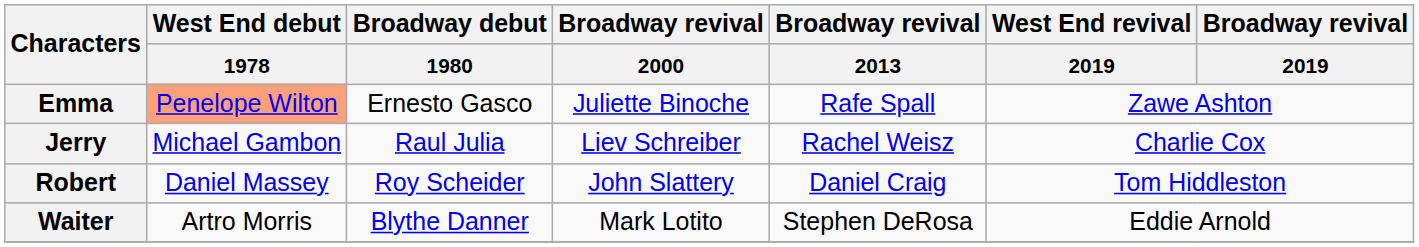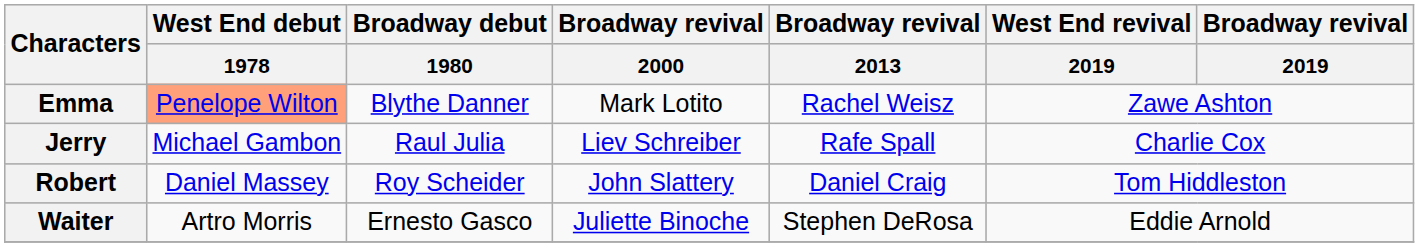 <table class="wikitable" style="width:1000;">
 <tr>
 <th rowspan="2">Characters</th>
 <th>West End debut</th>
 <th>Broadway debut</th>
 <th>Broadway revival</th>
 <th>Broadway revival</th>
 <th>West End revival</th>
 <th>Broadway revival</th>
 </tr>
 <tr>
 <th><small>1978</small></th>
 <th><small>1980</small></th>
 <th><small>2000</small></th>
 <th><small>2013</small></th>
 <th><small>2019</small></th>
 <th><small>2019</small></th>
 </tr>
 <tr>
 <th>Emma</th>
 <td colspan="1" align="center" style="background: lightsalmon;"><a href='#'>Penelope Wilton</a></td>
-<td colspan="1" align="center">Ernesto Gasco</td>
-<td colspan="1" align="center"><a href='#'>Juliette Binoche</a></td>
-<td colapan="1" align="center"><a href='#'>Rafe Spall</a></td>
+<td colspan="1" align="center"><a href='#'>Blythe Danner</a></td>
+<td colspan="1" align="center">Mark Lotito</td>
+<td colapan="1" align="center"><a href='#'>Rachel Weisz</a></td>
 <td colspan="2" align="center"><a href='#'>Zawe Ashton</a></td>
 </tr>
 <tr>
 <th>Jerry</th>
 <td colspan="1" align="center"><a href='#'>Michael Gambon</a></td>
 <td colspan="1" align="center"><a href='#'>Raul Julia</a></td>
 <td colspan="1" align="center"><a href='#'>Liev Schreiber</a></td>
-<td colapan="1" align="center"><a href='#'>Rachel Weisz</a></td>
+<td colapan="1" align="center"><a href='#'>Rafe Spall</a></td>
 <td colspan="2" align="center"><a href='#'>Charlie Cox</a></td>
 </tr>
 <tr>
 <th>Robert</th>
 <td colspan="1" align="center"><a href='#'>Daniel Massey</a></td>
 <td colspan="1" align="center"><a href='#'>Roy Scheider</a></td>
 <td colspan="1" align="center"><a href='#'>John Slattery</a></td>
 <td colapan="1" align="center"><a href='#'>Daniel Craig</a></td>
 <td colspan="2" align="center"><a href='#'>Tom Hiddleston</a></td>
 </tr>
 <tr>
 <th>Waiter</th>
 <td colspan="1" align="center">Artro Morris</td>
-<td colspan="1" align="center"><a href='#'>Blythe Danner</a></td>
-<td colspan="1" align="center">Mark Lotito</td>
+<td colspan="1" align="center">Ernesto Gasco</td>
+<td colspan="1" align="center"><a href='#'>Juliette Binoche</a></td>
 <td colapan="1" align="center">Stephen DeRosa</td>
 <td colspan="2" align="center">Eddie Arnold</td>
 </tr>
 <tr>
 </tr>
 </table>
